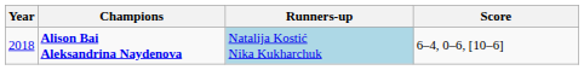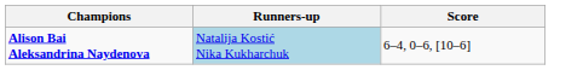 <table class="wikitable" style="font-size:90%">
 <tr>
-<th>Year</th>
 <th width="200">Champions</th>
 <th width="200">Runners-up</th>
 <th width="175">Score</th>
 </tr>
 <tr>
-<td><a href='#'>2018</a></td>
 <td> <strong><a href='#'>Alison Bai</a></strong> <br>  <strong><a href='#'>Aleksandrina Naydenova</a></strong></td>
 <td style="background: lightblue;"> <a href='#'>Natalija Kostić</a> <br>  <a href='#'>Nika Kukharchuk</a></td>
 <td>6–4, 0–6, [10–6]</td>
 </tr>
 </table>
